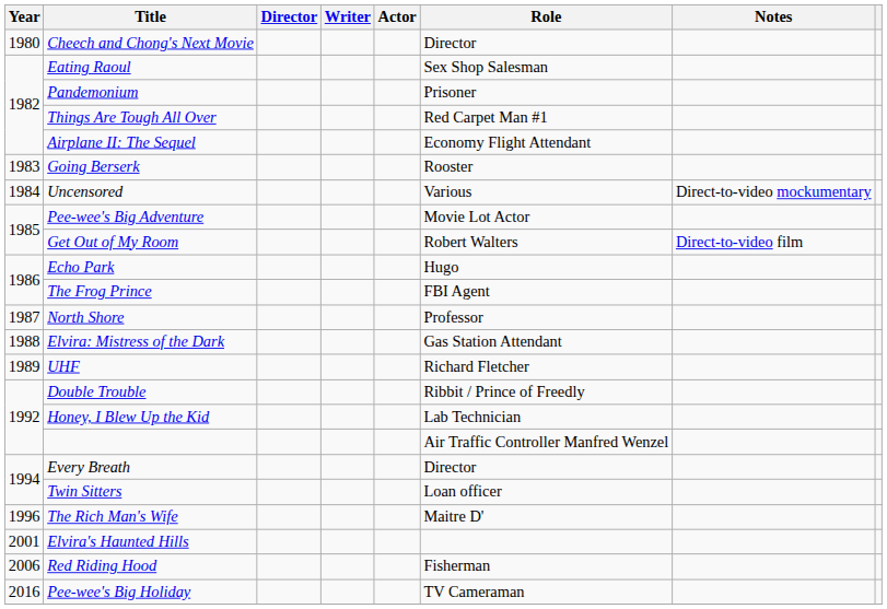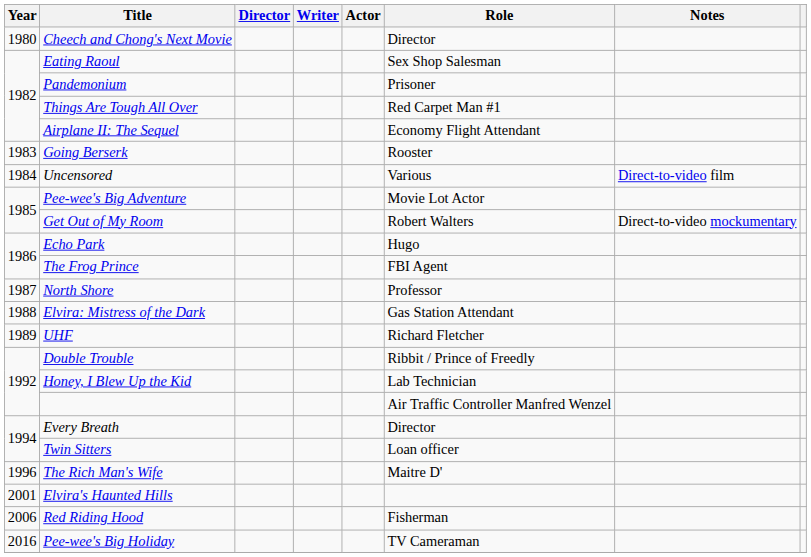 <table class="wikitable sortable">
 <tr>
 <th>Year</th>
 <th>Title</th>
 <th><a href='#'>Director</a></th>
 <th><a href='#'>Writer</a></th>
 <th>Actor</th>
 <th>Role</th>
 <th class=unsortable>Notes</th>
 <th class=unsortable></th>
 </tr>
 <tr>
 <td>1980</td>
 <td><em><a href='#'>Cheech and Chong's Next Movie</a></em></td>
 <td></td>
 <td></td>
 <td></td>
 <td>Director</td>
 <td></td>
 <td></td>
 </tr>
 <tr>
 <td rowspan="4">1982</td>
 <td><em><a href='#'>Eating Raoul</a></em></td>
 <td></td>
 <td></td>
 <td></td>
 <td>Sex Shop Salesman</td>
 <td></td>
 <td></td>
 </tr>
 <tr>
 <td><em><a href='#'>Pandemonium</a></em></td>
 <td></td>
 <td></td>
 <td></td>
 <td>Prisoner</td>
 <td></td>
 <td></td>
 </tr>
 <tr>
 <td><em><a href='#'>Things Are Tough All Over</a></em></td>
 <td></td>
 <td></td>
 <td></td>
 <td>Red Carpet Man #1</td>
 <td></td>
 <td></td>
 </tr>
 <tr>
 <td><em><a href='#'>Airplane II: The Sequel</a></em></td>
 <td></td>
 <td></td>
 <td></td>
 <td>Economy Flight Attendant</td>
 <td></td>
 <td></td>
 </tr>
 <tr>
 <td>1983</td>
 <td><em><a href='#'>Going Berserk</a></em></td>
 <td></td>
 <td></td>
 <td></td>
 <td>Rooster</td>
 <td></td>
 <td></td>
 </tr>
 <tr>
 <td>1984</td>
 <td><em>Uncensored</em></td>
 <td></td>
 <td></td>
 <td></td>
 <td>Various</td>
-<td>Direct-to-video <a href='#'>mockumentary</a></td>
+<td><a href='#'>Direct-to-video</a> film</td>
 <td></td>
 </tr>
 <tr>
 <td rowspan="2">1985</td>
 <td><em><a href='#'>Pee-wee's Big Adventure</a></em></td>
 <td></td>
 <td></td>
 <td></td>
 <td>Movie Lot Actor</td>
 <td></td>
 <td></td>
 </tr>
 <tr>
 <td><em><a href='#'>Get Out of My Room</a></em></td>
 <td></td>
 <td></td>
 <td></td>
 <td>Robert Walters</td>
-<td><a href='#'>Direct-to-video</a> film</td>
+<td>Direct-to-video <a href='#'>mockumentary</a></td>
 <td></td>
 </tr>
 <tr>
 <td rowspan="2">1986</td>
 <td><em><a href='#'>Echo Park</a></em></td>
 <td></td>
 <td></td>
 <td></td>
 <td>Hugo</td>
 <td></td>
 <td></td>
 </tr>
 <tr>
 <td><em><a href='#'>The Frog Prince</a></em></td>
 <td></td>
 <td></td>
 <td></td>
 <td>FBI Agent</td>
 <td></td>
 <td></td>
 </tr>
 <tr>
 <td>1987</td>
 <td><em><a href='#'>North Shore</a></em></td>
 <td></td>
 <td></td>
 <td></td>
 <td>Professor</td>
 <td></td>
 <td></td>
 </tr>
 <tr>
 <td>1988</td>
 <td><em><a href='#'>Elvira: Mistress of the Dark</a></em></td>
 <td></td>
 <td></td>
 <td></td>
 <td>Gas Station Attendant</td>
 <td></td>
 <td></td>
 </tr>
 <tr>
 <td>1989</td>
 <td><em><a href='#'>UHF</a></em></td>
 <td></td>
 <td></td>
 <td></td>
 <td>Richard Fletcher</td>
 <td></td>
 <td></td>
 </tr>
 <tr>
 <td rowspan="3">1992</td>
 <td><em><a href='#'>Double Trouble</a></em></td>
 <td></td>
 <td></td>
 <td></td>
 <td>Ribbit / Prince of Freedly</td>
 <td></td>
 <td></td>
 </tr>
 <tr>
 <td><em><a href='#'>Honey, I Blew Up the Kid</a></em></td>
 <td></td>
 <td></td>
 <td></td>
 <td>Lab Technician</td>
 <td></td>
 <td></td>
 </tr>
 <tr>
 <td><em></em></td>
 <td></td>
 <td></td>
 <td></td>
 <td>Air Traffic Controller Manfred Wenzel</td>
 <td></td>
 <td></td>
 </tr>
 <tr>
 <td rowspan="2">1994</td>
 <td><em>Every Breath</em></td>
 <td></td>
 <td></td>
 <td></td>
 <td>Director</td>
 <td></td>
 <td></td>
 </tr>
 <tr>
 <td><em><a href='#'>Twin Sitters</a></em></td>
 <td></td>
 <td></td>
 <td></td>
 <td>Loan officer</td>
 <td></td>
 <td></td>
 </tr>
 <tr>
 <td>1996</td>
 <td><em><a href='#'>The Rich Man's Wife</a></em></td>
 <td></td>
 <td></td>
 <td></td>
 <td>Maitre D'</td>
 <td></td>
 <td></td>
 </tr>
 <tr>
 <td>2001</td>
 <td><em><a href='#'>Elvira's Haunted Hills</a></em></td>
 <td></td>
 <td></td>
 <td></td>
 <td></td>
 <td></td>
 <td></td>
 </tr>
 <tr>
 <td>2006</td>
 <td><em><a href='#'>Red Riding Hood</a></em></td>
 <td></td>
 <td></td>
 <td></td>
 <td>Fisherman</td>
 <td></td>
 <td></td>
 </tr>
 <tr>
 <td>2016</td>
 <td><em><a href='#'>Pee-wee's Big Holiday</a></em></td>
 <td></td>
 <td></td>
 <td></td>
 <td>TV Cameraman</td>
 <td></td>
 <td></td>
 </tr>
 <tr>
 </tr>
 </table>
